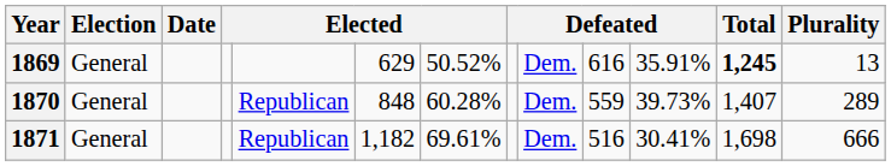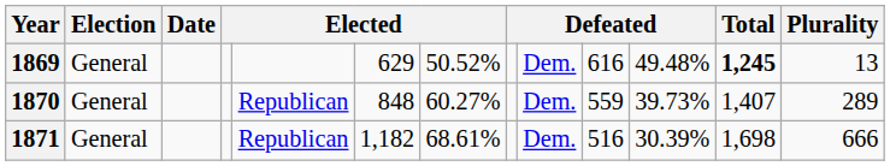 <table class="wikitable">
 <tr>
 <th>Year</th>
 <th>Election</th>
 <th>Date</th>
 <th colspan="4">Elected</th>
 <th colspan="4">Defeated</th>
 <th>Total</th>
 <th>Plurality</th>
 </tr>
 <tr>
 <th valign="top">1869</th>
 <td valign="top">General</td>
 <td valign="top"></td>
 <td valign="top"></td>
 <td valign="top" ></td>
 <td valign="top" align="right">629</td>
 <td valign="top" align="right">50.52%</td>
 <td valign="top"></td>
 <td valign="top" ><a href='#'>Dem.</a></td>
 <td valign="top" align="right">616</td>
-<td valign="top" align="right">35.91%</td>
+<td valign="top" align="right">49.48%</td>
 <td valign="top" align="right"><strong>1,245</strong></td>
 <td valign="top" align="right">13</td>
 </tr>
 <tr>
 <th valign="top">1870</th>
 <td valign="top">General</td>
 <td valign="top"></td>
 <td valign="top"></td>
 <td valign="top" ><a href='#'>Republican</a></td>
 <td valign="top" align="right">848</td>
-<td valign="top" align="right">60.28%</td>
+<td valign="top" align="right">60.27%</td>
 <td valign="top"></td>
 <td valign="top" ><a href='#'>Dem.</a></td>
 <td valign="top" align="right">559</td>
 <td valign="top" align="right">39.73%</td>
 <td valign="top" align="right">1,407</td>
 <td valign="top" align="right">289</td>
 </tr>
 <tr>
 <th valign="top">1871</th>
 <td valign="top">General</td>
 <td valign="top"></td>
 <td valign="top"></td>
 <td valign="top" ><a href='#'>Republican</a></td>
 <td valign="top" align="right">1,182</td>
-<td valign="top" align="right">69.61%</td>
+<td valign="top" align="right">68.61%</td>
 <td valign="top"></td>
 <td valign="top" ><a href='#'>Dem.</a></td>
 <td valign="top" align="right">516</td>
-<td valign="top" align="right">30.41%</td>
+<td valign="top" align="right">30.39%</td>
 <td valign="top" align="right">1,698</td>
 <td valign="top" align="right">666</td>
 </tr>
 </table>
